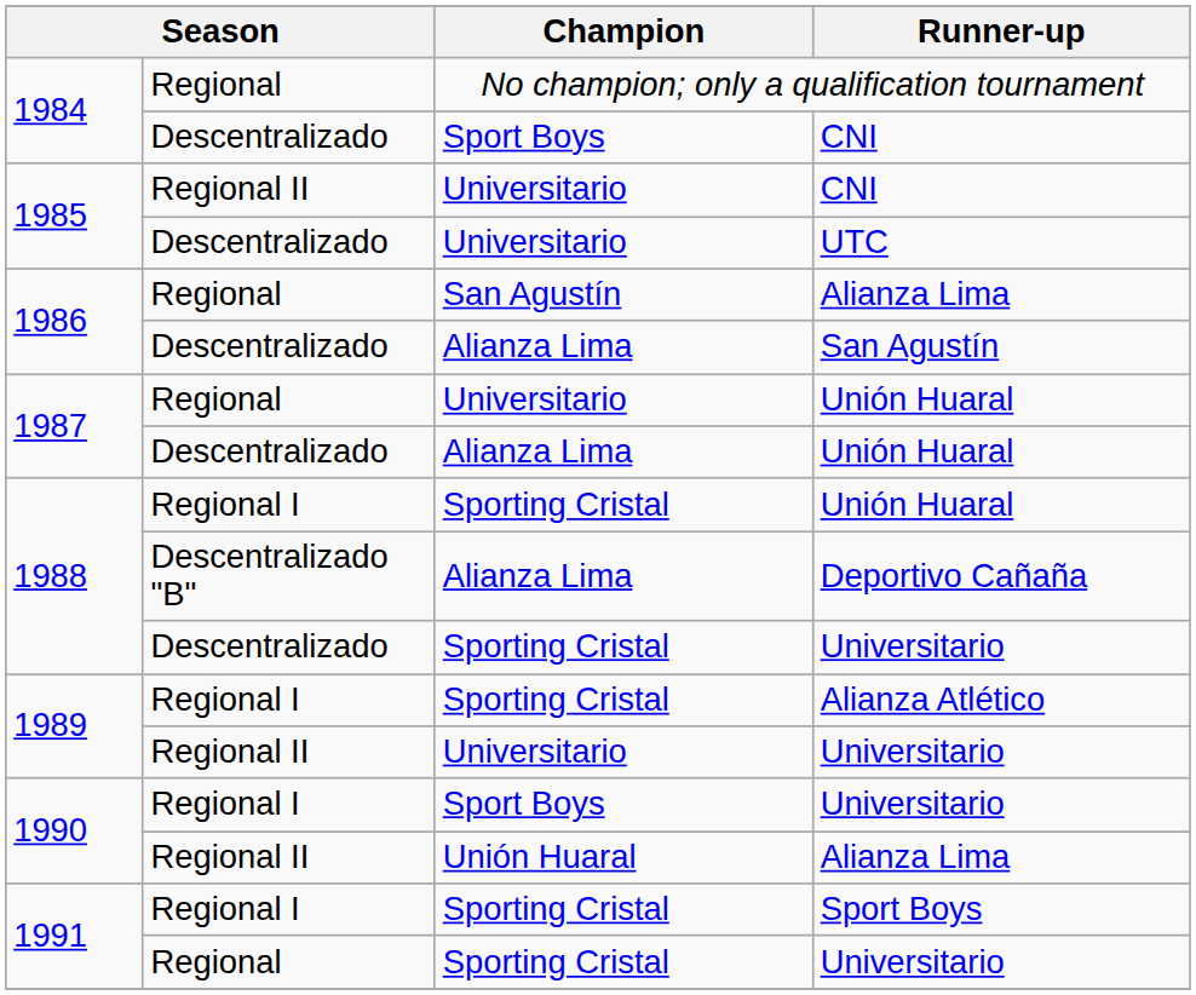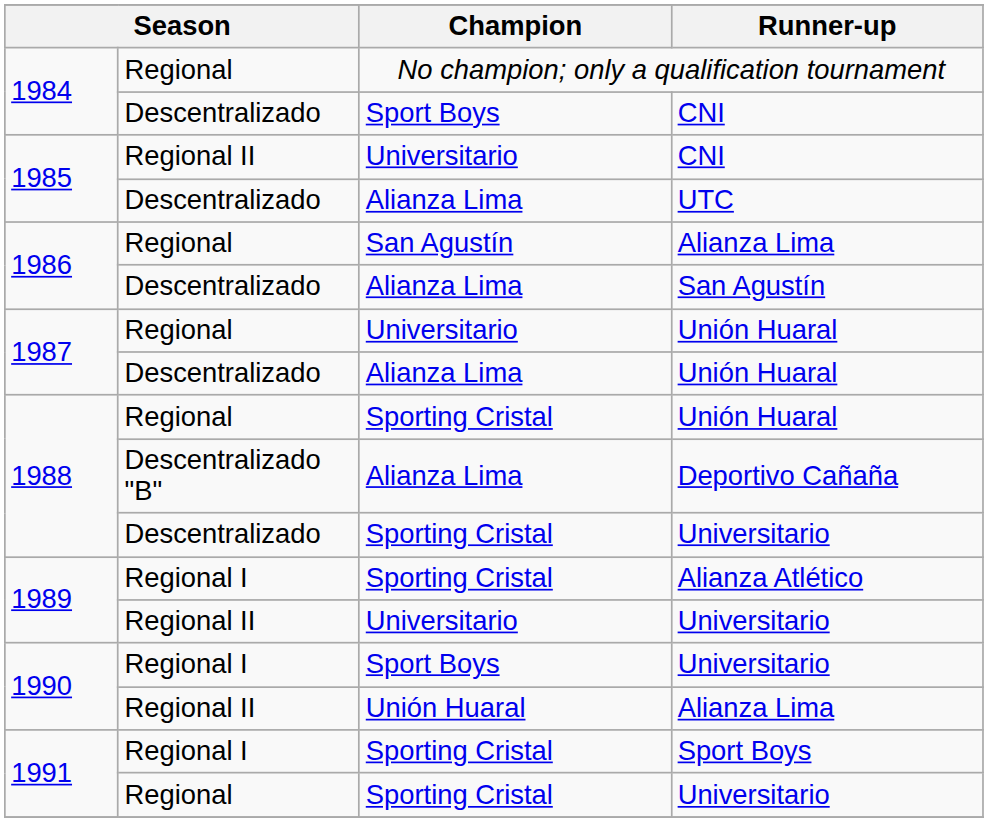 <table class="wikitable sortable">
 <tr>
 </tr>
 <tr>
 <th width="200" colspan="2">Season</th>
 <th width="175">Champion</th>
 <th width="175">Runner-up</th>
 </tr>
 <tr>
 <td rowspan=2 width=50><a href='#'>1984</a></td>
 <td width=100>Regional</td>
 <td colspan="2" align=center><em>No champion; only a qualification tournament</em></td>
 </tr>
 <tr>
 <td>Descentralizado</td>
 <td><a href='#'>Sport Boys</a></td>
 <td><a href='#'>CNI</a></td>
 </tr>
 <tr>
 <td rowspan=2 width=50><a href='#'>1985</a></td>
 <td>Regional II</td>
 <td><a href='#'>Universitario</a></td>
 <td><a href='#'>CNI</a></td>
 </tr>
 <tr>
 <td>Descentralizado</td>
-<td><a href='#'>Universitario</a></td>
+<td><a href='#'>Alianza Lima</a></td>
 <td><a href='#'>UTC</a></td>
 </tr>
 <tr>
 <td rowspan=2 width=50><a href='#'>1986</a></td>
 <td width=100>Regional</td>
 <td><a href='#'>San Agustín</a></td>
 <td><a href='#'>Alianza Lima</a></td>
 </tr>
 <tr>
 <td>Descentralizado</td>
 <td><a href='#'>Alianza Lima</a></td>
 <td><a href='#'>San Agustín</a></td>
 </tr>
 <tr>
 <td rowspan=2 width=50><a href='#'>1987</a></td>
 <td width=100>Regional</td>
 <td><a href='#'>Universitario</a></td>
 <td><a href='#'>Unión Huaral</a></td>
 </tr>
 <tr>
 <td>Descentralizado</td>
 <td><a href='#'>Alianza Lima</a></td>
 <td><a href='#'>Unión Huaral</a></td>
 </tr>
 <tr>
 <td rowspan=3 width=50><a href='#'>1988</a></td>
-<td width=100>Regional I</td>
+<td width=100>Regional</td>
 <td><a href='#'>Sporting Cristal</a></td>
 <td><a href='#'>Unión Huaral</a></td>
 </tr>
 <tr>
 <td>Descentralizado "B"</td>
 <td><a href='#'>Alianza Lima</a></td>
 <td><a href='#'>Deportivo Cañaña</a></td>
 </tr>
 <tr>
 <td>Descentralizado</td>
 <td><a href='#'>Sporting Cristal</a></td>
 <td><a href='#'>Universitario</a></td>
 </tr>
 <tr>
 <td rowspan=2 width=50><a href='#'>1989</a></td>
 <td width=100>Regional I</td>
 <td><a href='#'>Sporting Cristal</a></td>
 <td><a href='#'>Alianza Atlético</a></td>
 </tr>
 <tr>
 <td>Regional II</td>
 <td><a href='#'>Universitario</a></td>
 <td><a href='#'>Universitario</a></td>
 </tr>
 <tr>
 <td rowspan=2 width=50><a href='#'>1990</a></td>
 <td width=100>Regional I</td>
 <td><a href='#'>Sport Boys</a></td>
 <td><a href='#'>Universitario</a></td>
 </tr>
 <tr>
 <td>Regional II</td>
 <td><a href='#'>Unión Huaral</a></td>
 <td><a href='#'>Alianza Lima</a></td>
 </tr>
 <tr>
 <td rowspan=2 width=50><a href='#'>1991</a></td>
 <td width=100>Regional I</td>
 <td><a href='#'>Sporting Cristal</a></td>
 <td><a href='#'>Sport Boys</a></td>
 </tr>
 <tr>
 <td width=100>Regional</td>
 <td><a href='#'>Sporting Cristal</a></td>
 <td><a href='#'>Universitario</a></td>
 </tr>
 <tr>
 </tr>
 </table>
